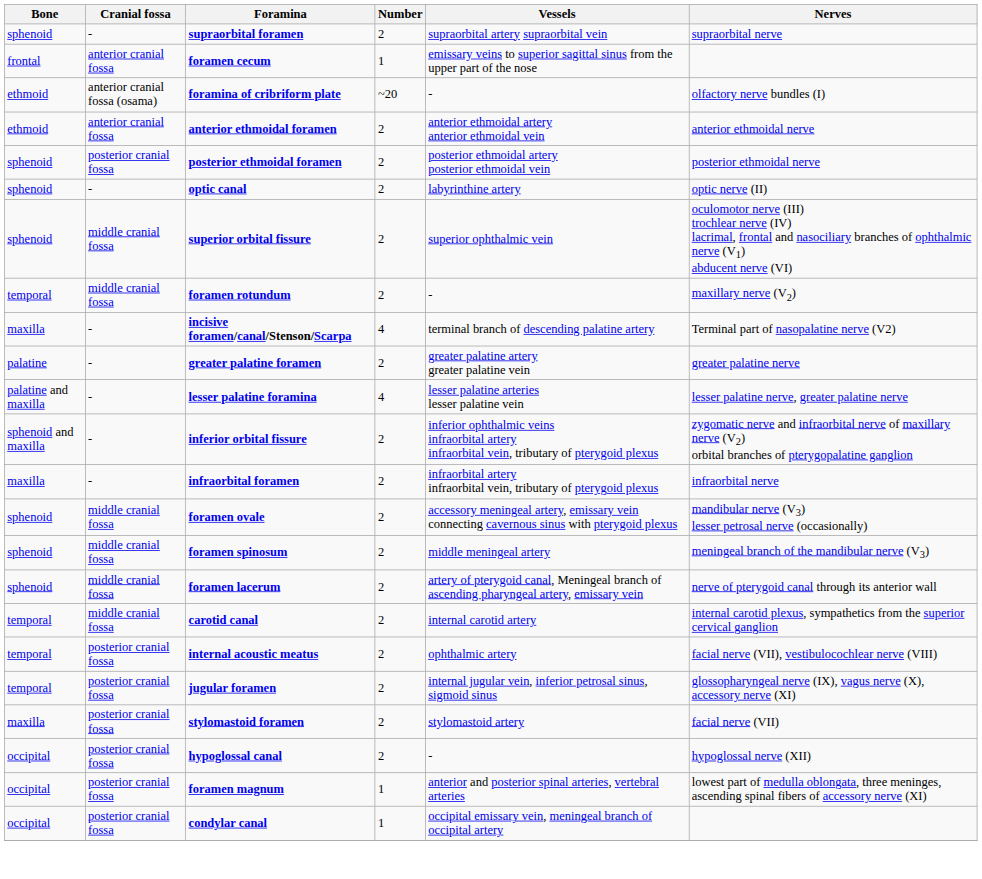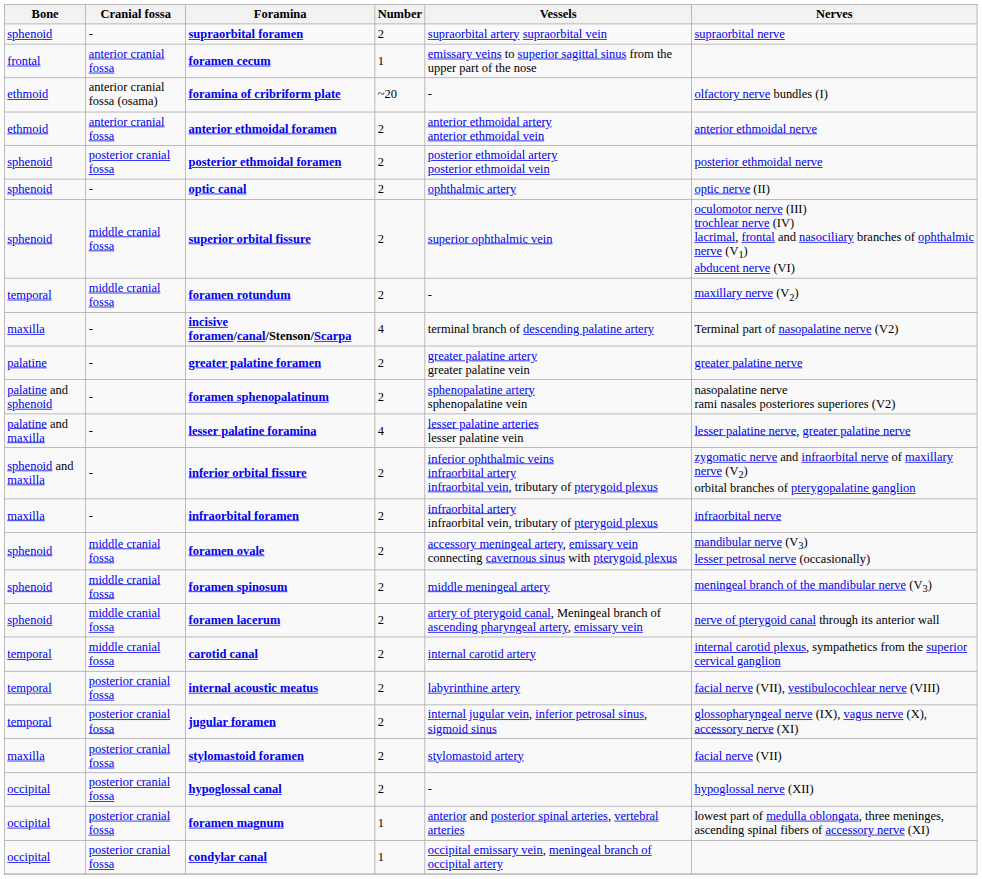 <table class="wikitable" border="1">
 <tr>
 <th>Bone</th>
 <th>Cranial fossa</th>
 <th>Foramina</th>
 <th>Number</th>
 <th>Vessels</th>
 <th>Nerves</th>
 </tr>
 <tr>
 <td><a href='#'>sphenoid</a></td>
 <td>-</td>
 <td><strong><a href='#'>supraorbital foramen</a></strong></td>
 <td>2</td>
 <td><a href='#'>supraorbital artery</a>  <a href='#'>supraorbital vein</a></td>
 <td><a href='#'>supraorbital nerve</a></td>
 </tr>
 <tr>
 <td><a href='#'>frontal</a></td>
 <td><a href='#'>anterior cranial fossa</a></td>
 <td><strong><a href='#'>foramen cecum</a></strong></td>
 <td>1</td>
 <td><a href='#'>emissary veins</a> to <a href='#'>superior sagittal sinus</a> from the upper part of the nose</td>
 <td></td>
 </tr>
 <tr>
 <td><a href='#'>ethmoid</a></td>
 <td>anterior cranial fossa (osama)</td>
 <td><strong><a href='#'>foramina of cribriform plate</a></strong></td>
 <td>~20</td>
 <td>-</td>
 <td><a href='#'>olfactory nerve</a> bundles (I)</td>
 </tr>
 <tr>
 <td><a href='#'>ethmoid</a></td>
 <td><a href='#'>anterior cranial fossa</a></td>
 <td><strong><a href='#'>anterior ethmoidal foramen</a></strong></td>
 <td>2</td>
 <td><a href='#'>anterior ethmoidal artery</a><br><a href='#'>anterior ethmoidal vein</a></td>
 <td><a href='#'>anterior ethmoidal nerve</a></td>
 </tr>
 <tr>
 <td><a href='#'>sphenoid</a></td>
 <td><a href='#'>posterior cranial fossa</a></td>
 <td><strong><a href='#'>posterior ethmoidal foramen</a></strong></td>
 <td>2</td>
 <td><a href='#'>posterior ethmoidal artery</a><br><a href='#'>posterior ethmoidal vein</a></td>
 <td><a href='#'>posterior ethmoidal nerve</a></td>
 </tr>
 <tr>
 <td><a href='#'>sphenoid</a></td>
 <td>-</td>
 <td><strong><a href='#'>optic canal</a></strong></td>
 <td>2</td>
-<td><a href='#'>labyrinthine artery</a></td>
+<td><a href='#'>ophthalmic artery</a></td>
 <td><a href='#'>optic nerve</a> (II)</td>
 </tr>
 <tr>
 <td><a href='#'>sphenoid</a></td>
 <td><a href='#'>middle cranial fossa</a></td>
 <td><strong><a href='#'>superior orbital fissure</a></strong></td>
 <td>2</td>
 <td><a href='#'>superior ophthalmic vein</a></td>
 <td><a href='#'>oculomotor nerve</a> (III)<br> <a href='#'>trochlear nerve</a> (IV)<br><a href='#'>lacrimal</a>, <a href='#'>frontal</a> and <a href='#'>nasociliary</a> branches of <a href='#'>ophthalmic nerve</a> (V<sub>1</sub>)<br><a href='#'>abducent nerve</a> (VI)</td>
 </tr>
 <tr>
 <td><a href='#'>temporal</a></td>
 <td><a href='#'>middle cranial fossa</a></td>
 <td><strong><a href='#'>foramen rotundum</a></strong></td>
 <td>2</td>
 <td>-</td>
 <td><a href='#'>maxillary nerve</a> (V<sub>2</sub>)</td>
 </tr>
 <tr>
 <td><a href='#'>maxilla</a></td>
 <td>-</td>
 <td><strong><a href='#'>incisive foramen</a>/<a href='#'>canal</a>/Stenson/<a href='#'>Scarpa</a></strong></td>
 <td>4</td>
 <td>terminal branch of <a href='#'>descending palatine artery</a></td>
 <td>Terminal part of <a href='#'>nasopalatine nerve</a> (V2)</td>
 </tr>
 <tr>
 <td><a href='#'>palatine</a></td>
 <td>-</td>
 <td><strong><a href='#'>greater palatine foramen</a></strong></td>
 <td>2</td>
 <td><a href='#'>greater palatine artery</a><br>greater palatine vein</td>
 <td><a href='#'>greater palatine nerve</a></td>
+</tr>
+<tr>
+<td><a href='#'>palatine</a> and <a href='#'>sphenoid</a></td>
+<td>-</td>
+<td><strong><a href='#'>foramen sphenopalatinum</a></strong></td>
+<td>2</td>
+<td><a href='#'>sphenopalatine artery</a><br>sphenopalatine vein</td>
+<td>nasopalatine nerve<br>rami nasales posteriores superiores (V2)</td>
 </tr>
 <tr>
 <td><a href='#'>palatine</a> and <a href='#'>maxilla</a></td>
 <td>-</td>
 <td><strong><a href='#'>lesser palatine foramina</a></strong></td>
 <td>4</td>
 <td><a href='#'>lesser palatine arteries</a><br>lesser palatine vein</td>
 <td><a href='#'>lesser palatine nerve</a>, <a href='#'>greater palatine nerve</a></td>
 </tr>
 <tr>
 <td><a href='#'>sphenoid</a> and <a href='#'>maxilla</a></td>
 <td>-</td>
 <td><strong><a href='#'>inferior orbital fissure</a></strong></td>
 <td>2</td>
 <td><a href='#'>inferior ophthalmic veins</a><br> <a href='#'>infraorbital artery</a><br><a href='#'>infraorbital vein</a>, tributary of <a href='#'>pterygoid plexus</a></td>
 <td><a href='#'>zygomatic nerve</a> and <a href='#'>infraorbital nerve</a> of <a href='#'>maxillary nerve</a> (V<sub>2</sub>)<br> orbital branches of <a href='#'>pterygopalatine ganglion</a></td>
 </tr>
 <tr>
 <td><a href='#'>maxilla</a></td>
 <td>-</td>
 <td><strong><a href='#'>infraorbital foramen</a></strong></td>
 <td>2</td>
 <td><a href='#'>infraorbital artery</a><br>infraorbital vein, tributary of <a href='#'>pterygoid plexus</a></td>
 <td><a href='#'>infraorbital nerve</a></td>
 </tr>
 <tr>
 <td><a href='#'>sphenoid</a></td>
 <td><a href='#'>middle cranial fossa</a></td>
 <td><strong><a href='#'>foramen ovale</a></strong></td>
 <td>2</td>
 <td><a href='#'>accessory meningeal artery</a>, <a href='#'>emissary vein</a> connecting <a href='#'>cavernous sinus</a> with <a href='#'>pterygoid plexus</a></td>
 <td><a href='#'>mandibular nerve</a> (V<sub>3</sub>) <br><a href='#'>lesser petrosal nerve</a> (occasionally)</td>
 </tr>
 <tr>
 <td><a href='#'>sphenoid</a></td>
 <td><a href='#'>middle cranial fossa</a></td>
 <td><strong><a href='#'>foramen spinosum</a></strong></td>
 <td>2</td>
 <td><a href='#'>middle meningeal artery</a></td>
 <td><a href='#'>meningeal branch of the mandibular nerve</a> (V<sub>3</sub>)</td>
 </tr>
 <tr>
 <td><a href='#'>sphenoid</a></td>
 <td><a href='#'>middle cranial fossa</a></td>
 <td><strong><a href='#'>foramen lacerum</a></strong></td>
 <td>2</td>
 <td><a href='#'>artery of pterygoid canal</a>, Meningeal branch of <a href='#'>ascending pharyngeal artery</a>, <a href='#'>emissary vein</a></td>
 <td><a href='#'>nerve of pterygoid canal</a> through its anterior wall</td>
 </tr>
 <tr>
 <td><a href='#'>temporal</a></td>
 <td><a href='#'>middle cranial fossa</a></td>
 <td><strong><a href='#'>carotid canal</a></strong></td>
 <td>2</td>
 <td><a href='#'>internal carotid artery</a></td>
 <td><a href='#'>internal carotid plexus</a>, sympathetics from the <a href='#'>superior cervical ganglion</a></td>
 </tr>
 <tr>
 <td><a href='#'>temporal</a></td>
 <td><a href='#'>posterior cranial fossa</a></td>
 <td><strong><a href='#'>internal acoustic meatus</a></strong></td>
 <td>2</td>
-<td><a href='#'>ophthalmic artery</a></td>
+<td><a href='#'>labyrinthine artery</a></td>
 <td><a href='#'>facial nerve</a> (VII), <a href='#'>vestibulocochlear nerve</a> (VIII)</td>
 </tr>
 <tr>
 <td><a href='#'>temporal</a></td>
 <td><a href='#'>posterior cranial fossa</a></td>
 <td><strong><a href='#'>jugular foramen</a></strong></td>
 <td>2</td>
 <td><a href='#'>internal jugular vein</a>, <a href='#'>inferior petrosal sinus</a>, <a href='#'>sigmoid sinus</a></td>
 <td><a href='#'>glossopharyngeal nerve</a> (IX), <a href='#'>vagus nerve</a> (X), <a href='#'>accessory nerve</a> (XI)</td>
 </tr>
 <tr>
 <td><a href='#'>maxilla</a></td>
 <td><a href='#'>posterior cranial fossa</a></td>
 <td><strong><a href='#'>stylomastoid foramen</a></strong></td>
 <td>2</td>
 <td><a href='#'>stylomastoid artery</a></td>
 <td><a href='#'>facial nerve</a> (VII)</td>
 </tr>
 <tr>
 <td><a href='#'>occipital</a></td>
 <td><a href='#'>posterior cranial fossa</a></td>
 <td><strong><a href='#'>hypoglossal canal</a></strong></td>
 <td>2</td>
 <td>-</td>
 <td><a href='#'>hypoglossal nerve</a> (XII)</td>
 </tr>
 <tr>
 <td><a href='#'>occipital</a></td>
 <td><a href='#'>posterior cranial fossa</a></td>
 <td><strong><a href='#'>foramen magnum</a></strong></td>
 <td>1</td>
 <td><a href='#'>anterior</a> and <a href='#'>posterior spinal arteries</a>, <a href='#'>vertebral arteries</a></td>
 <td>lowest part of <a href='#'>medulla oblongata</a>, three meninges, ascending spinal fibers of <a href='#'>accessory nerve</a> (XI)</td>
 </tr>
 <tr>
 <td><a href='#'>occipital</a></td>
 <td><a href='#'>posterior cranial fossa</a></td>
 <td><strong><a href='#'>condylar canal</a></strong></td>
 <td>1</td>
 <td><a href='#'>occipital emissary vein</a>, <a href='#'>meningeal branch of occipital artery</a></td>
 <td></td>
 </tr>
 <tr>
 </tr>
 </table>
